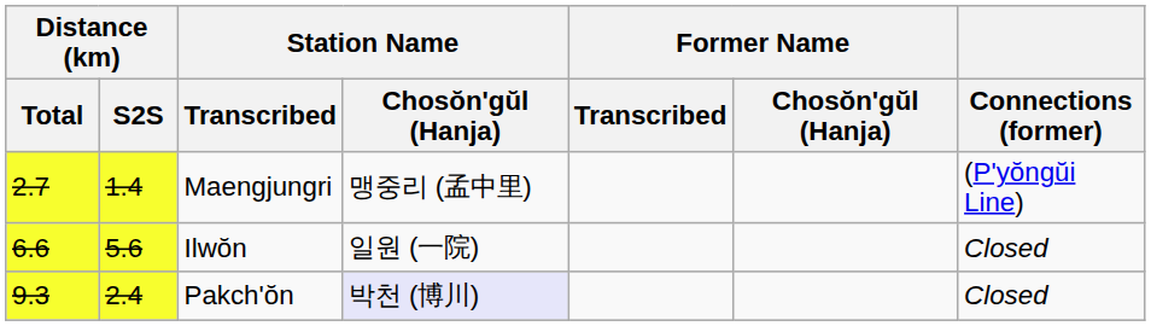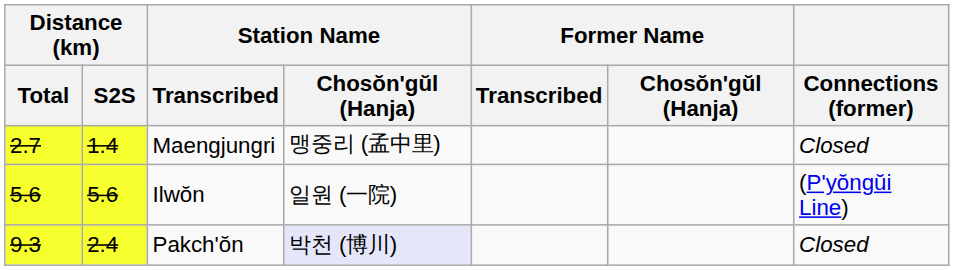 <table class="wikitable" style="font-size:90%;">
 <tr>
 <th colspan="2">Distance (km)</th>
 <th colspan="2">Station Name</th>
 <th colspan="2">Former Name</th>
 <th></th>
 </tr>
 <tr>
 <th>Total</th>
 <th>S2S</th>
 <th>Transcribed</th>
 <th>Chosŏn'gŭl (Hanja)</th>
 <th>Transcribed</th>
 <th>Chosŏn'gŭl (Hanja)</th>
 <th>Connections<br>(former)</th>
 </tr>
 <tr>
 <td bgcolor=#F7FE2E><del>2.7</del></td>
 <td bgcolor=#F7FE2E><del>1.4</del></td>
 <td>Maengjungri</td>
 <td>맹중리 (孟中里)</td>
 <td></td>
 <td></td>
-<td>(<a href='#'>P'yŏngŭi Line</a>)</td>
+<td><em>Closed</em></td>
 </tr>
 <tr>
-<td bgcolor=#F7FE2E><del>6.6</del></td>
+<td bgcolor=#F7FE2E><del>5.6</del></td>
 <td bgcolor=#F7FE2E><del>5.6</del></td>
 <td>Ilwŏn</td>
 <td>일원 (一院)</td>
 <td></td>
 <td></td>
-<td><em>Closed</em></td>
+<td>(<a href='#'>P'yŏngŭi Line</a>)</td>
 </tr>
 <tr>
 <td bgcolor=#F7FE2E><del>9.3</del></td>
 <td bgcolor=#F7FE2E><del>2.4</del></td>
 <td>Pakch'ŏn</td>
 <td style="background: lavender;">박천 (博川)</td>
 <td></td>
 <td></td>
 <td><em>Closed</em></td>
 </tr>
 </table>
